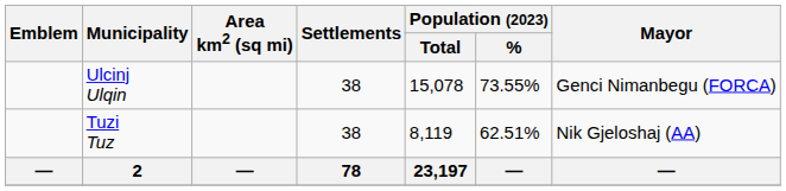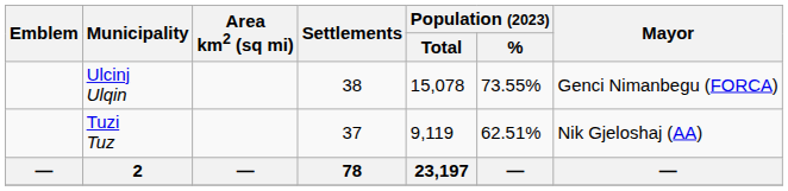 <table class="sortable wikitable">
 <tr>
 <th rowspan="2">Emblem</th>
 <th rowspan="2">Municipality</th>
 <th rowspan="2">Area <br>km<sup>2</sup> (sq mi)</th>
 <th rowspan="2">Settlements</th>
 <th colspan="2">Population <small>(2023)</small></th>
 <th rowspan="2">Mayor</th>
 </tr>
 <tr>
 <th>Total</th>
 <th>%</th>
 </tr>
 <tr>
 <td align="center"></td>
 <td><a href='#'>Ulcinj</a><br><em>Ulqin</em></td>
 <td></td>
 <td align="center">38</td>
 <td>15,078</td>
 <td>73.55%</td>
 <td>Genci Nimanbegu (<a href='#'>FORCA</a>)</td>
 </tr>
 <tr>
 <td></td>
 <td><a href='#'>Tuzi</a><br><em>Tuz</em></td>
 <td></td>
-<td align="center">38</td>
-<td>8,119</td>
+<td align="center">37</td>
+<td>9,119</td>
 <td>62.51%</td>
 <td>Nik Gjeloshaj (<a href='#'>AA</a>)</td>
 </tr>
 <tr>
 <th align="center">—</th>
 <th align="center"><strong>2</strong></th>
 <th align="center">—</th>
 <th align="center">78</th>
 <th align="center"><strong>23,197</strong></th>
 <th align="center">—</th>
 <th align="center">—</th>
 </tr>
 <tr>
 </tr>
 </table>
